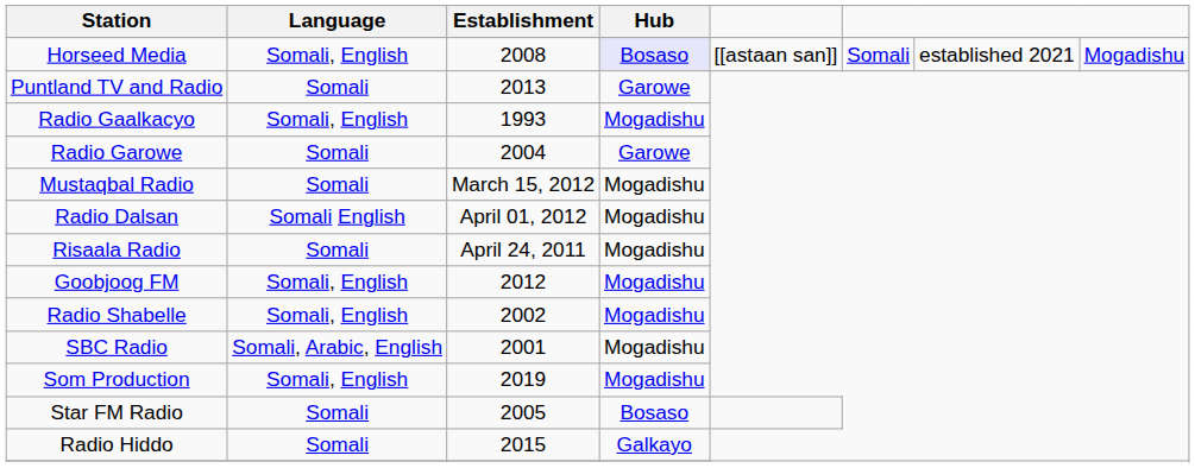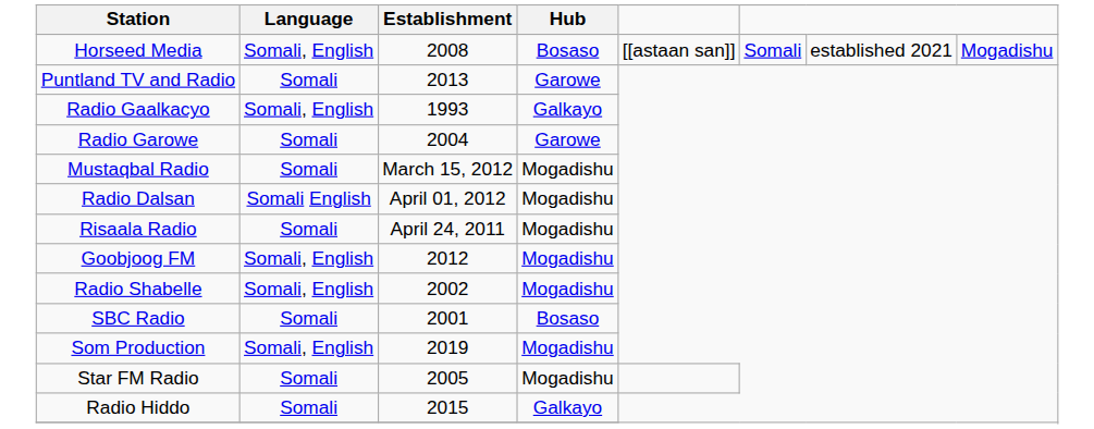 <table class="wikitable" style="text-align:center; margin: 1em auto 1em auto;">
 <tr>
 <th>Station</th>
 <th>Language</th>
 <th>Establishment</th>
 <th>Hub</th>
 <td></td>
 </tr>
 <tr>
 <td><a href='#'>Horseed Media</a></td>
 <td><a href='#'>Somali</a>, <a href='#'>English</a></td>
 <td>2008</td>
-<td style="background: lavender;"><a href='#'>Bosaso</a></td>
+<td><a href='#'>Bosaso</a></td>
 <td>[[astaan san]]</td>
 <td><a href='#'>Somali</a></td>
 <td>established 2021</td>
 <td><a href='#'>Mogadishu</a></td>
 </tr>
 <tr>
 <td><a href='#'>Puntland TV and Radio</a></td>
 <td><a href='#'>Somali</a></td>
 <td>2013</td>
 <td><a href='#'>Garowe</a></td>
 </tr>
 <tr>
 <td><a href='#'>Radio Gaalkacyo</a></td>
 <td><a href='#'>Somali</a>, <a href='#'>English</a></td>
 <td>1993</td>
-<td><a href='#'>Mogadishu</a></td>
+<td><a href='#'>Galkayo</a></td>
 </tr>
 <tr>
 <td><a href='#'>Radio Garowe</a></td>
 <td><a href='#'>Somali</a></td>
 <td>2004</td>
 <td><a href='#'>Garowe</a></td>
 </tr>
 <tr>
 <td><a href='#'>Mustaqbal Radio</a></td>
 <td><a href='#'>Somali</a></td>
 <td>March 15, 2012</td>
 <td>Mogadishu</td>
 </tr>
 <tr>
 <td><a href='#'>Radio Dalsan</a></td>
 <td><a href='#'>Somali</a> <a href='#'>English</a></td>
 <td>April 01, 2012</td>
 <td>Mogadishu</td>
 </tr>
 <tr>
 <td><a href='#'>Risaala Radio</a></td>
 <td><a href='#'>Somali</a></td>
 <td>April 24, 2011</td>
 <td>Mogadishu</td>
 </tr>
 <tr>
 <td><a href='#'>Goobjoog FM</a></td>
 <td><a href='#'>Somali</a>, <a href='#'>English</a></td>
 <td>2012</td>
 <td><a href='#'>Mogadishu</a></td>
 </tr>
 <tr>
 <td><a href='#'>Radio Shabelle</a></td>
 <td><a href='#'>Somali</a>, <a href='#'>English</a></td>
 <td>2002</td>
 <td><a href='#'>Mogadishu</a></td>
 </tr>
 <tr>
 <td><a href='#'>SBC Radio</a></td>
-<td><a href='#'>Somali</a>, <a href='#'>Arabic</a>, <a href='#'>English</a></td>
+<td><a href='#'>Somali</a></td>
 <td>2001</td>
-<td>Mogadishu</td>
+<td><a href='#'>Bosaso</a></td>
 </tr>
 <tr>
 <td><a href='#'>Som Production</a></td>
 <td><a href='#'>Somali</a>, <a href='#'>English</a></td>
 <td>2019</td>
 <td><a href='#'>Mogadishu</a></td>
 </tr>
 <tr>
 <td>Star FM Radio</td>
 <td><a href='#'>Somali</a></td>
 <td>2005</td>
-<td><a href='#'>Bosaso</a></td>
+<td>Mogadishu</td>
 <td></td>
 </tr>
 <tr>
 <td>Radio Hiddo</td>
 <td><a href='#'>Somali</a></td>
 <td>2015</td>
 <td><a href='#'>Galkayo</a></td>
 </tr>
 <tr Goobjoog FM || >
 </tr>
 </table>
